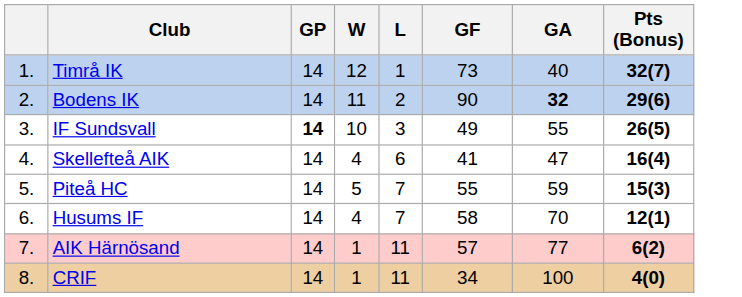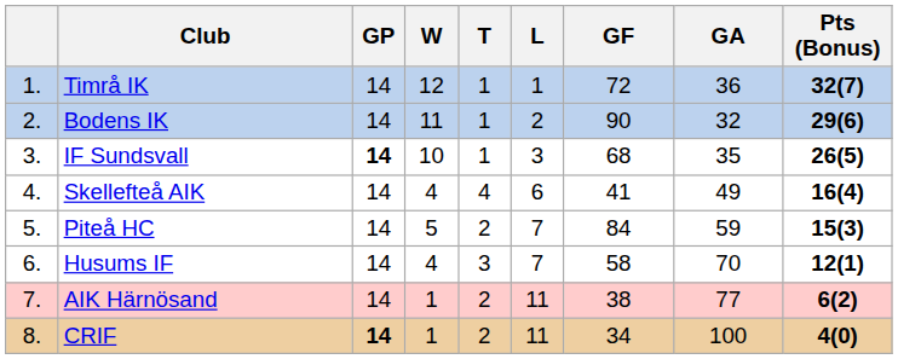 <table class="wikitable">
 <tr>
 <th width="30"></th>
 <th width="200">Club</th>
 <th width="30">GP</th>
 <th width="30">W</th>
+<th width="30">T</th>
 <th width="30">L</th>
 <th width="70">GF</th>
 <th width="70">GA</th>
 <th width="70">Pts (Bonus)</th>
 </tr>
 <tr bgcolor="#BCD2EE" align="center">
 <td>1.</td>
 <td align="left"><a href='#'>Timrå IK</a></td>
 <td>14</td>
 <td>12</td>
 <td>1</td>
-<td>73</td>
-<td>40</td>
+<td>1</td>
+<td>72</td>
+<td>36</td>
 <td><strong>32(7)</strong></td>
 </tr>
 <tr bgcolor="#BCD2EE" align="center">
 <td>2.</td>
 <td align="left"><a href='#'>Bodens IK</a></td>
 <td>14</td>
 <td>11</td>
+<td>1</td>
 <td>2</td>
 <td>90</td>
-<td><strong>32</strong></td>
+<td>32</td>
 <td><strong>29(6)</strong></td>
 </tr>
 <tr bgcolor="#FFFFFF" align="center">
 <td>3.</td>
 <td align="left"><a href='#'>IF Sundsvall</a></td>
 <td><strong>14</strong></td>
 <td>10</td>
+<td>1</td>
 <td>3</td>
-<td>49</td>
-<td>55</td>
+<td>68</td>
+<td>35</td>
 <td><strong>26(5)</strong></td>
 </tr>
 <tr bgcolor="#FFFFFF" align="center">
 <td>4.</td>
 <td align="left"><a href='#'>Skellefteå AIK</a></td>
 <td>14</td>
 <td>4</td>
+<td>4</td>
 <td>6</td>
 <td>41</td>
-<td>47</td>
+<td>49</td>
 <td><strong>16(4)</strong></td>
 </tr>
 <tr bgcolor="#FFFFFF" align="center">
 <td>5.</td>
 <td align="left"><a href='#'>Piteå HC</a></td>
 <td>14</td>
 <td>5</td>
+<td>2</td>
 <td>7</td>
-<td>55</td>
+<td>84</td>
 <td>59</td>
 <td><strong>15(3)</strong></td>
 </tr>
 <tr bgcolor="#FFFFFF" align="center">
 <td>6.</td>
 <td align="left"><a href='#'>Husums IF</a></td>
 <td>14</td>
 <td>4</td>
+<td>3</td>
 <td>7</td>
 <td>58</td>
 <td>70</td>
 <td><strong>12(1)</strong></td>
 </tr>
 <tr bgcolor="#FFCCCC" align="center">
 <td>7.</td>
 <td align="left"><a href='#'>AIK Härnösand</a></td>
 <td>14</td>
 <td>1</td>
+<td>2</td>
 <td>11</td>
-<td>57</td>
+<td>38</td>
 <td>77</td>
 <td><strong>6(2)</strong></td>
 </tr>
 <tr bgcolor="#EECFA1" align="center">
 <td>8.</td>
 <td align="left"><a href='#'>CRIF</a></td>
-<td>14</td>
+<td><strong>14</strong></td>
 <td>1</td>
+<td>2</td>
 <td>11</td>
 <td>34</td>
 <td>100</td>
 <td><strong>4(0)</strong></td>
 </tr>
 </table>
